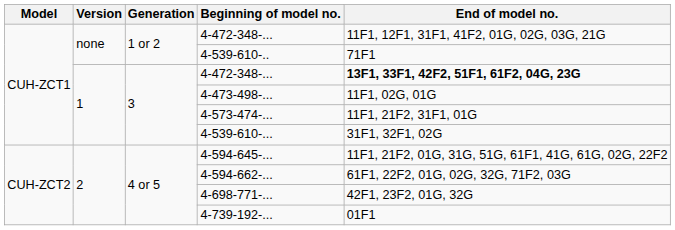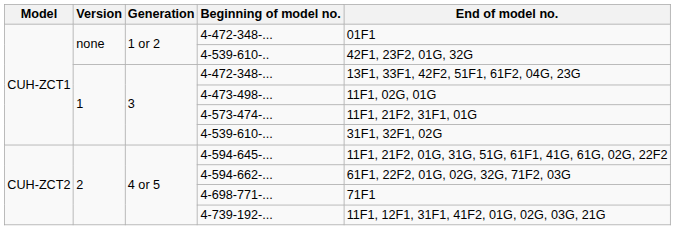 <table class="wikitable">
 <tr>
 <th>Model</th>
 <th>Version</th>
 <th>Generation</th>
 <th>Beginning of model no.</th>
 <th>End of model no.</th>
 </tr>
 <tr>
 <td rowspan="6">CUH-ZCT1</td>
 <td rowspan="2">none</td>
 <td rowspan="2">1 or 2</td>
 <td>4-472-348-...</td>
-<td>11F1, 12F1, 31F1, 41F2, 01G, 02G, 03G, 21G</td>
+<td>01F1</td>
 </tr>
 <tr>
 <td>4-539-610-..</td>
-<td>71F1</td>
+<td>42F1, 23F2, 01G, 32G</td>
 </tr>
 <tr>
 <td rowspan="4">1</td>
 <td rowspan="4">3</td>
 <td>4-472-348-...</td>
-<td><strong>13F1, 33F1, 42F2, 51F1, 61F2, 04G, 23G</strong></td>
+<td>13F1, 33F1, 42F2, 51F1, 61F2, 04G, 23G</td>
 </tr>
 <tr>
 <td>4-473-498-...</td>
 <td>11F1, 02G, 01G</td>
 </tr>
 <tr>
 <td>4-573-474-...</td>
 <td>11F1, 21F2, 31F1, 01G</td>
 </tr>
 <tr>
 <td>4-539-610-...</td>
 <td>31F1, 32F1, 02G</td>
 </tr>
 <tr>
 <td rowspan="4">CUH-ZCT2</td>
 <td rowspan="4">2</td>
 <td rowspan="4">4 or 5</td>
 <td>4-594-645-...</td>
 <td>11F1, 21F2, 01G, 31G, 51G, 61F1, 41G, 61G, 02G, 22F2</td>
 </tr>
 <tr>
 <td>4-594-662-...</td>
 <td>61F1, 22F2, 01G, 02G, 32G, 71F2, 03G</td>
 </tr>
 <tr>
 <td>4-698-771-...</td>
-<td>42F1, 23F2, 01G, 32G</td>
+<td>71F1</td>
 </tr>
 <tr>
 <td>4-739-192-...</td>
-<td>01F1</td>
+<td>11F1, 12F1, 31F1, 41F2, 01G, 02G, 03G, 21G</td>
 </tr>
 </table>
